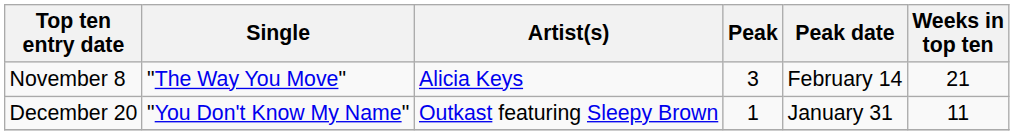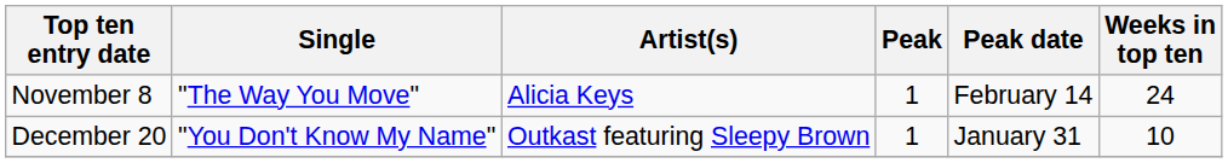 <table class="wikitable sortable">
 <tr>
 <th>Top ten<br>entry date</th>
 <th>Single</th>
 <th>Artist(s)</th>
 <th data-sort-type="number">Peak</th>
 <th>Peak date</th>
 <th data-sort-type="number">Weeks in<br>top ten</th>
 </tr>
 <tr>
 <td>November 8</td>
 <td>"<a href='#'>The Way You Move</a>"</td>
 <td><a href='#'>Alicia Keys</a></td>
-<td align=center>3</td>
+<td align=center>1</td>
 <td>February 14</td>
-<td align=center>21</td>
+<td align=center>24</td>
 </tr>
 <tr>
 <td>December 20</td>
 <td>"<a href='#'>You Don't Know My Name</a>"</td>
 <td><a href='#'>Outkast</a> featuring <a href='#'>Sleepy Brown</a></td>
 <td align=center>1</td>
 <td>January 31</td>
-<td align=center>11</td>
+<td align=center>10</td>
 </tr>
 <tr>
 </tr>
 </table>
